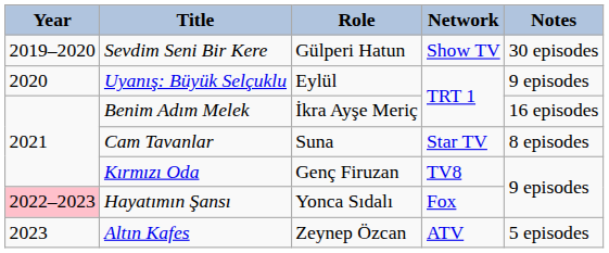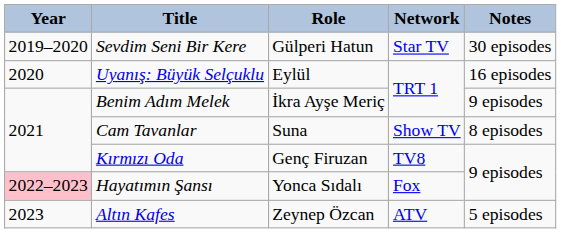 <table class="wikitable">
 <tr>
 <th style="background:#B0C4DE;">Year</th>
 <th style="background:#B0C4DE;">Title</th>
 <th style="background:#B0C4DE;">Role</th>
 <th style="background:#B0C4DE;">Network</th>
 <th style="background:#B0C4DE;">Notes</th>
 </tr>
 <tr>
 <td>2019–2020</td>
 <td><em>Sevdim Seni Bir Kere</em></td>
 <td>Gülperi Hatun</td>
-<td><a href='#'>Show TV</a></td>
+<td><a href='#'>Star TV</a></td>
 <td>30 episodes</td>
 </tr>
 <tr>
 <td>2020</td>
 <td><em><a href='#'>Uyanış: Büyük Selçuklu</a></em></td>
 <td>Eylül</td>
 <td rowspan="2"><a href='#'>TRT 1</a></td>
-<td>9 episodes</td>
+<td>16 episodes</td>
 </tr>
 <tr>
 <td rowspan="3">2021</td>
 <td><em>Benim Adım Melek</em></td>
 <td>İkra Ayşe Meriç</td>
-<td>16 episodes</td>
+<td>9 episodes</td>
 </tr>
 <tr>
 <td><em>Cam Tavanlar</em></td>
 <td>Suna</td>
-<td><a href='#'>Star TV</a></td>
+<td><a href='#'>Show TV</a></td>
 <td>8 episodes</td>
 </tr>
 <tr>
 <td><em><a href='#'>Kırmızı Oda</a></em></td>
 <td>Genç Firuzan</td>
 <td><a href='#'>TV8</a></td>
 <td rowspan="2">9 episodes</td>
 </tr>
 <tr>
 <td style="background: pink;">2022–2023</td>
 <td><em>Hayatımın Şansı</em></td>
 <td>Yonca Sıdalı</td>
 <td><a href='#'>Fox</a></td>
 </tr>
 <tr>
 <td>2023</td>
 <td><em><a href='#'>Altın Kafes</a></em></td>
 <td>Zeynep Özcan</td>
 <td><a href='#'>ATV</a></td>
 <td>5 episodes</td>
 </tr>
 </table>
